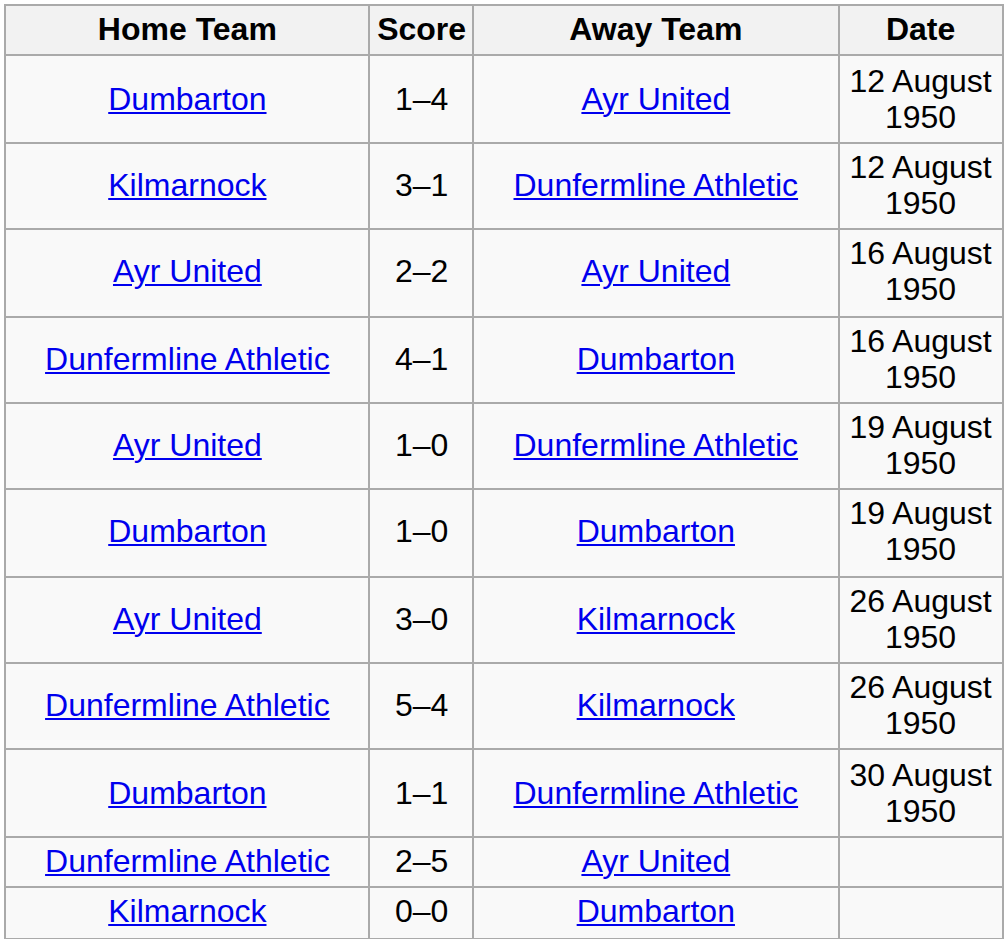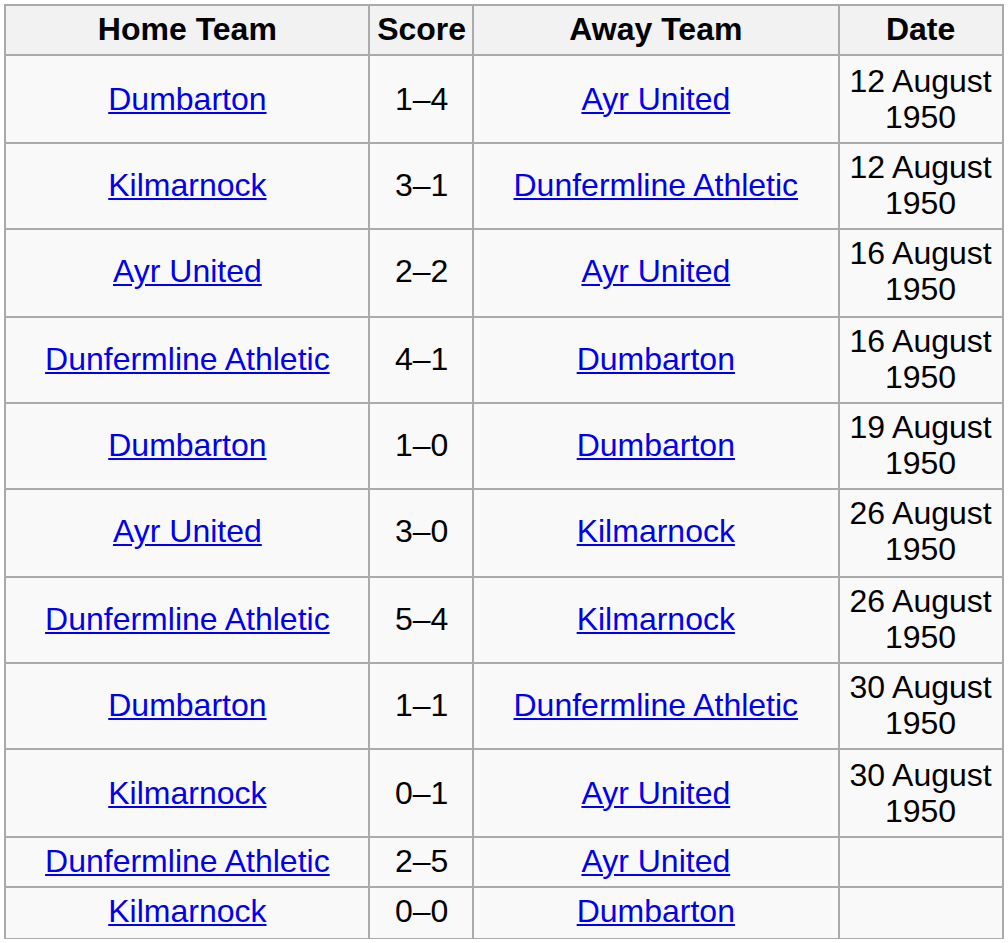 <table class="wikitable" style="text-align:center;">
 <tr>
 <th width=175>Home Team</th>
 <th width=20>Score</th>
 <th width=175>Away Team</th>
 <th width= 75>Date</th>
 </tr>
 <tr>
 <td><a href='#'>Dumbarton</a></td>
 <td>1–4</td>
 <td><a href='#'>Ayr United</a></td>
 <td>12 August 1950</td>
 </tr>
 <tr>
 <td><a href='#'>Kilmarnock</a></td>
 <td>3–1</td>
 <td><a href='#'>Dunfermline Athletic</a></td>
 <td>12 August 1950</td>
 </tr>
 <tr>
 <td><a href='#'>Ayr United</a></td>
 <td>2–2</td>
 <td><a href='#'>Ayr United</a></td>
 <td>16 August 1950</td>
 </tr>
 <tr>
 <td><a href='#'>Dunfermline Athletic</a></td>
 <td>4–1</td>
 <td><a href='#'>Dumbarton</a></td>
 <td>16 August 1950</td>
 </tr>
 <tr>
-<td><a href='#'>Ayr United</a></td>
-<td>1–0</td>
-<td><a href='#'>Dunfermline Athletic</a></td>
-<td>19 August 1950</td>
-</tr>
-<tr>
 <td><a href='#'>Dumbarton</a></td>
 <td>1–0</td>
 <td><a href='#'>Dumbarton</a></td>
 <td>19 August 1950</td>
 </tr>
 <tr>
 <td><a href='#'>Ayr United</a></td>
 <td>3–0</td>
 <td><a href='#'>Kilmarnock</a></td>
 <td>26 August 1950</td>
 </tr>
 <tr>
 <td><a href='#'>Dunfermline Athletic</a></td>
 <td>5–4</td>
 <td><a href='#'>Kilmarnock</a></td>
 <td>26 August 1950</td>
 </tr>
 <tr>
 <td><a href='#'>Dumbarton</a></td>
 <td>1–1</td>
 <td><a href='#'>Dunfermline Athletic</a></td>
 <td>30 August 1950</td>
 </tr>
 <tr>
+<td><a href='#'>Kilmarnock</a></td>
+<td>0–1</td>
+<td><a href='#'>Ayr United</a></td>
+<td>30 August 1950</td>
+</tr>
+<tr>
 <td><a href='#'>Dunfermline Athletic</a></td>
 <td>2–5</td>
 <td><a href='#'>Ayr United</a></td>
 <td></td>
 </tr>
 <tr>
 <td><a href='#'>Kilmarnock</a></td>
 <td>0–0</td>
 <td><a href='#'>Dumbarton</a></td>
 <td></td>
 </tr>
 <tr>
 </tr>
 </table>
